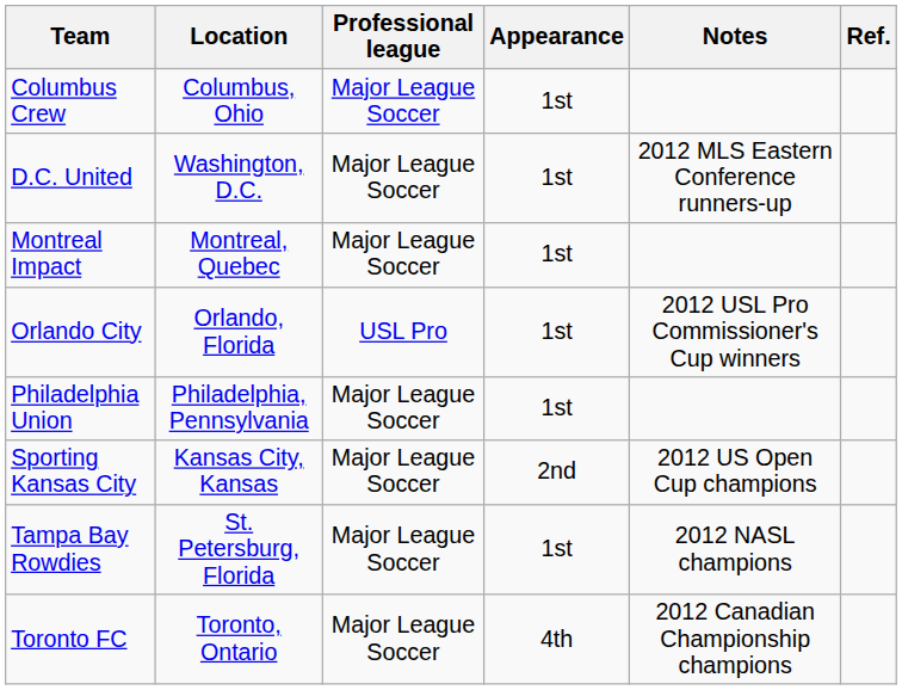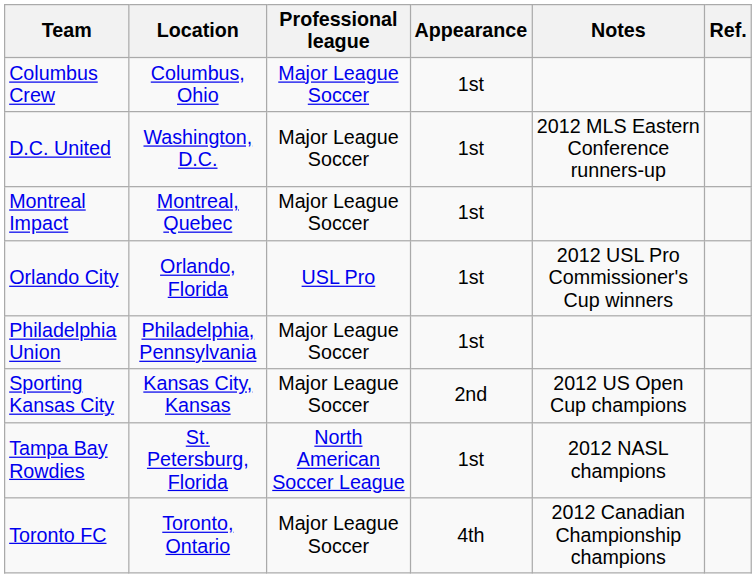 <table class="wikitable sortable" style="text-align:center">
 <tr>
 <th>Team</th>
 <th>Location</th>
 <th>Professional league</th>
 <th>Appearance</th>
 <th>Notes</th>
 <th class="unsortable">Ref.</th>
 </tr>
 <tr>
 <td align=left><a href='#'>Columbus Crew</a></td>
 <td><a href='#'>Columbus, Ohio</a></td>
 <td><a href='#'>Major League Soccer</a></td>
 <td>1st</td>
 <td></td>
 <td></td>
 </tr>
 <tr>
 <td align=left><a href='#'>D.C. United</a></td>
 <td><a href='#'>Washington, D.C.</a></td>
 <td>Major League Soccer</td>
 <td>1st</td>
 <td>2012 MLS Eastern Conference runners-up</td>
 <td></td>
 </tr>
 <tr>
 <td align=left><a href='#'>Montreal Impact</a></td>
 <td><a href='#'>Montreal, Quebec</a></td>
 <td>Major League Soccer</td>
 <td>1st</td>
 <td></td>
 <td></td>
 </tr>
 <tr>
 <td align=left><a href='#'>Orlando City</a></td>
 <td><a href='#'>Orlando, Florida</a></td>
 <td><a href='#'>USL Pro</a></td>
 <td>1st</td>
 <td>2012 USL Pro Commissioner's Cup winners</td>
 <td></td>
 </tr>
 <tr>
 <td align=left><a href='#'>Philadelphia Union</a></td>
 <td><a href='#'>Philadelphia, Pennsylvania</a></td>
 <td>Major League Soccer</td>
 <td>1st</td>
 <td></td>
 <td></td>
 </tr>
 <tr>
 <td align=left><a href='#'>Sporting Kansas City</a></td>
 <td><a href='#'>Kansas City, Kansas</a></td>
 <td>Major League Soccer</td>
 <td>2nd</td>
 <td>2012 US Open Cup champions</td>
 <td></td>
 </tr>
 <tr>
 <td align=left><a href='#'>Tampa Bay Rowdies</a></td>
 <td><a href='#'>St. Petersburg, Florida</a></td>
-<td>Major League Soccer</td>
+<td><a href='#'>North American Soccer League</a></td>
 <td>1st</td>
 <td>2012 NASL champions</td>
 <td></td>
 </tr>
 <tr>
 <td align=left><a href='#'>Toronto FC</a></td>
 <td><a href='#'>Toronto, Ontario</a></td>
 <td>Major League Soccer</td>
 <td>4th</td>
 <td>2012 Canadian Championship champions</td>
 <td></td>
 </tr>
 </table>
